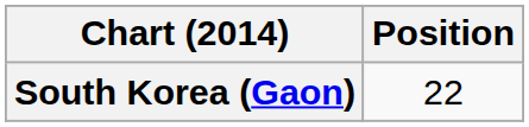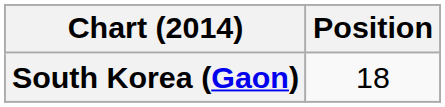 <table class="wikitable plainrowheaders" style="text-align:center">
 <tr>
 <th scope="col">Chart (2014)</th>
 <th scope="col">Position</th>
 </tr>
 <tr>
 <th scope="row">South Korea (<a href='#'>Gaon</a>)</th>
-<td>22</td>
+<td>18</td>
 </tr>
 </table>
